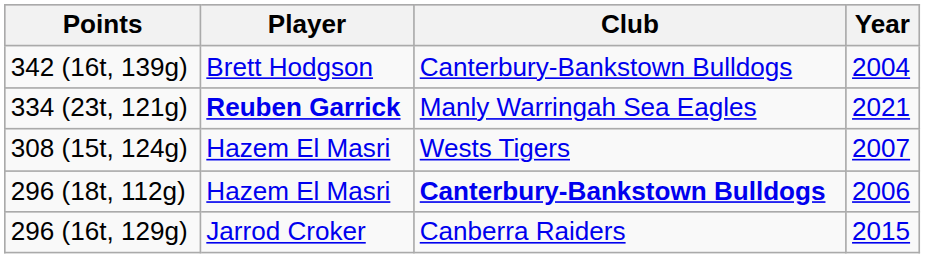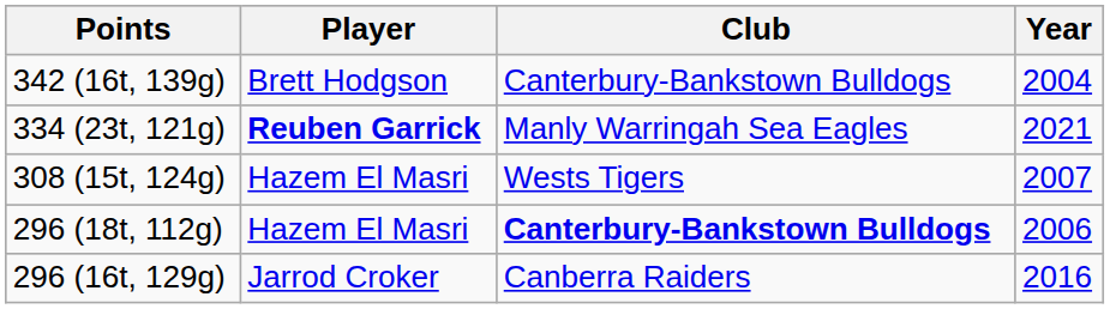 <table class="wikitable" style="width:90%">
 <tr style="background:#ede7eb;">
 <th>Points</th>
 <th>Player</th>
 <th>Club</th>
 <th>Year</th>
 </tr>
 <tr>
 <td>342 (16t, 139g)</td>
 <td><a href='#'>Brett Hodgson</a></td>
 <td><a href='#'>Canterbury-Bankstown Bulldogs</a></td>
 <td><a href='#'>2004</a></td>
 </tr>
 <tr>
 <td>334 (23t, 121g)</td>
 <td><strong><a href='#'>Reuben Garrick</a></strong></td>
 <td><a href='#'>Manly Warringah Sea Eagles</a></td>
 <td><a href='#'>2021</a></td>
 </tr>
 <tr>
 <td>308 (15t, 124g)</td>
 <td><a href='#'>Hazem El Masri</a></td>
 <td><a href='#'>Wests Tigers</a></td>
 <td><a href='#'>2007</a></td>
 </tr>
 <tr>
 <td>296 (18t, 112g)</td>
 <td><a href='#'>Hazem El Masri</a></td>
 <td><strong><a href='#'>Canterbury-Bankstown Bulldogs</a></strong></td>
 <td><a href='#'>2006</a></td>
 </tr>
 <tr>
 <td>296 (16t, 129g)</td>
 <td><a href='#'>Jarrod Croker</a></td>
 <td><a href='#'>Canberra Raiders</a></td>
-<td><a href='#'>2015</a></td>
+<td><a href='#'>2016</a></td>
 </tr>
 </table>
